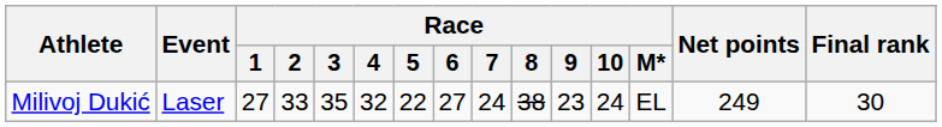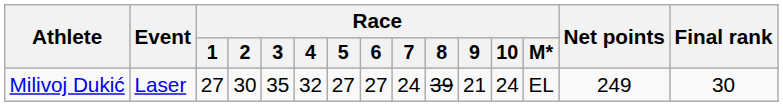 <table class="wikitable" style="font-size:90%">
 <tr>
 <th rowspan="2">Athlete</th>
 <th rowspan="2">Event</th>
 <th colspan=11>Race</th>
 <th rowspan=2>Net points</th>
 <th rowspan=2>Final rank</th>
 </tr>
 <tr style="font-size:95%">
 <th>1</th>
 <th>2</th>
 <th>3</th>
 <th>4</th>
 <th>5</th>
 <th>6</th>
 <th>7</th>
 <th>8</th>
 <th>9</th>
 <th>10</th>
 <th>M*</th>
 </tr>
 <tr align=center>
 <td align=left><a href='#'>Milivoj Dukić</a></td>
 <td align=left><a href='#'>Laser</a></td>
 <td>27</td>
-<td>33</td>
+<td>30</td>
 <td>35</td>
 <td>32</td>
-<td>22</td>
+<td>27</td>
 <td>27</td>
 <td>24</td>
-<td><s>38</s></td>
-<td>23</td>
+<td><s>39</s></td>
+<td>21</td>
 <td>24</td>
 <td>EL</td>
 <td>249</td>
 <td>30</td>
 </tr>
 </table>
